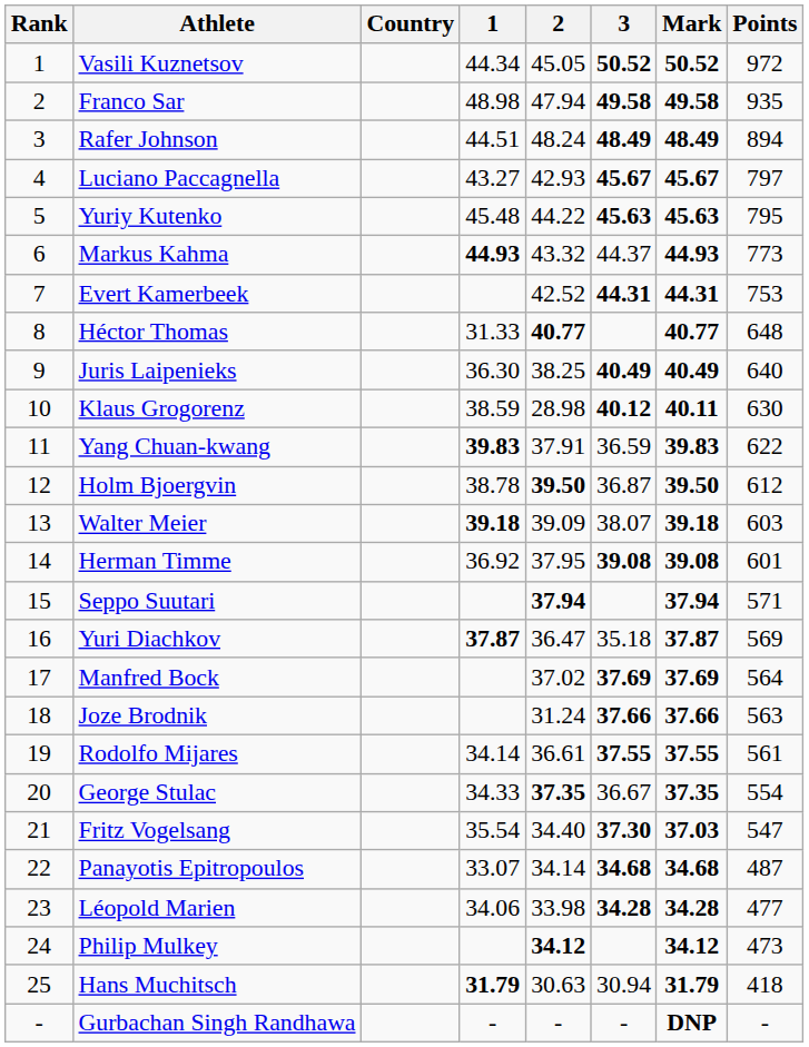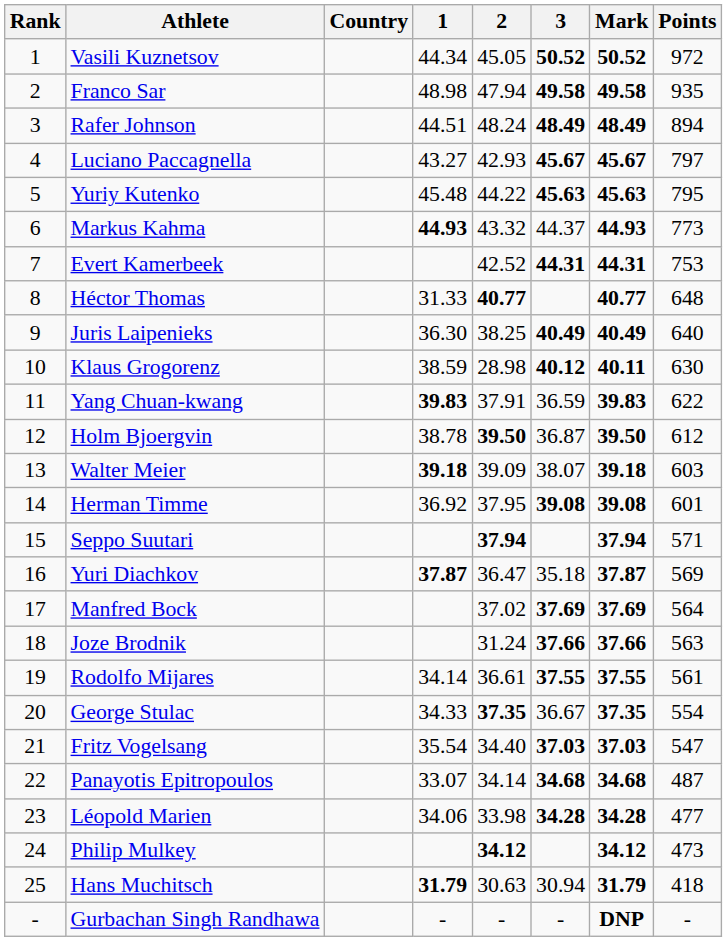 <table class="wikitable sortable" style="text-align:center">
 <tr>
 <th>Rank</th>
 <th>Athlete</th>
 <th>Country</th>
 <th>1</th>
 <th>2</th>
 <th>3</th>
 <th>Mark</th>
 <th>Points</th>
 </tr>
 <tr>
 <td>1</td>
 <td align=left><a href='#'>Vasili Kuznetsov</a></td>
 <td align=left></td>
 <td>44.34</td>
 <td>45.05</td>
 <td><strong>50.52</strong></td>
 <td><strong>50.52</strong></td>
 <td>972</td>
 </tr>
 <tr>
 <td>2</td>
 <td align=left><a href='#'>Franco Sar</a></td>
 <td align=left></td>
 <td>48.98</td>
 <td>47.94</td>
 <td><strong>49.58</strong></td>
 <td><strong>49.58</strong></td>
 <td>935</td>
 </tr>
 <tr>
 <td>3</td>
 <td align=left><a href='#'>Rafer Johnson</a></td>
 <td align=left></td>
 <td>44.51</td>
 <td>48.24</td>
 <td><strong>48.49</strong></td>
 <td><strong>48.49</strong></td>
 <td>894</td>
 </tr>
 <tr>
 <td>4</td>
 <td align=left><a href='#'>Luciano Paccagnella</a></td>
 <td align=left></td>
 <td>43.27</td>
 <td>42.93</td>
 <td><strong>45.67</strong></td>
 <td><strong>45.67</strong></td>
 <td>797</td>
 </tr>
 <tr>
 <td>5</td>
 <td align=left><a href='#'>Yuriy Kutenko</a></td>
 <td align=left></td>
 <td>45.48</td>
 <td>44.22</td>
 <td><strong>45.63</strong></td>
 <td><strong>45.63</strong></td>
 <td>795</td>
 </tr>
 <tr>
 <td>6</td>
 <td align=left><a href='#'>Markus Kahma</a></td>
 <td align=left></td>
 <td><strong>44.93</strong></td>
 <td>43.32</td>
 <td>44.37</td>
 <td><strong>44.93</strong></td>
 <td>773</td>
 </tr>
 <tr>
 <td>7</td>
 <td align=left><a href='#'>Evert Kamerbeek</a></td>
 <td align=left></td>
 <td></td>
 <td>42.52</td>
 <td><strong>44.31</strong></td>
 <td><strong>44.31</strong></td>
 <td>753</td>
 </tr>
 <tr>
 <td>8</td>
 <td align=left><a href='#'>Héctor Thomas</a></td>
 <td align=left></td>
 <td>31.33</td>
 <td><strong>40.77</strong></td>
 <td></td>
 <td><strong>40.77</strong></td>
 <td>648</td>
 </tr>
 <tr>
 <td>9</td>
 <td align=left><a href='#'>Juris Laipenieks</a></td>
 <td align=left></td>
 <td>36.30</td>
 <td>38.25</td>
 <td><strong>40.49</strong></td>
 <td><strong>40.49</strong></td>
 <td>640</td>
 </tr>
 <tr>
 <td>10</td>
 <td align=left><a href='#'>Klaus Grogorenz</a></td>
 <td align=left></td>
 <td>38.59</td>
 <td>28.98</td>
 <td><strong>40.12</strong></td>
 <td><strong>40.11</strong></td>
 <td>630</td>
 </tr>
 <tr>
 <td>11</td>
 <td align=left><a href='#'>Yang Chuan-kwang</a></td>
 <td align=left></td>
 <td><strong>39.83</strong></td>
 <td>37.91</td>
 <td>36.59</td>
 <td><strong>39.83</strong></td>
 <td>622</td>
 </tr>
 <tr>
 <td>12</td>
 <td align=left><a href='#'>Holm Bjoergvin</a></td>
 <td align=left></td>
 <td>38.78</td>
 <td><strong>39.50</strong></td>
 <td>36.87</td>
 <td><strong>39.50</strong></td>
 <td>612</td>
 </tr>
 <tr>
 <td>13</td>
 <td align=left><a href='#'>Walter Meier</a></td>
 <td align=left></td>
 <td><strong>39.18</strong></td>
 <td>39.09</td>
 <td>38.07</td>
 <td><strong>39.18</strong></td>
 <td>603</td>
 </tr>
 <tr>
 <td>14</td>
 <td align=left><a href='#'>Herman Timme</a></td>
 <td align=left></td>
 <td>36.92</td>
 <td>37.95</td>
 <td><strong>39.08</strong></td>
 <td><strong>39.08</strong></td>
 <td>601</td>
 </tr>
 <tr>
 <td>15</td>
 <td align=left><a href='#'>Seppo Suutari</a></td>
 <td align=left></td>
 <td></td>
 <td><strong>37.94</strong></td>
 <td></td>
 <td><strong>37.94</strong></td>
 <td>571</td>
 </tr>
 <tr>
 <td>16</td>
 <td align=left><a href='#'>Yuri Diachkov</a></td>
 <td align=left></td>
 <td><strong>37.87</strong></td>
 <td>36.47</td>
 <td>35.18</td>
 <td><strong>37.87</strong></td>
 <td>569</td>
 </tr>
 <tr>
 <td>17</td>
 <td align=left><a href='#'>Manfred Bock</a></td>
 <td align=left></td>
 <td></td>
 <td>37.02</td>
 <td><strong>37.69</strong></td>
 <td><strong>37.69</strong></td>
 <td>564</td>
 </tr>
 <tr>
 <td>18</td>
 <td align=left><a href='#'>Joze Brodnik</a></td>
 <td align=left></td>
 <td></td>
 <td>31.24</td>
 <td><strong>37.66</strong></td>
 <td><strong>37.66</strong></td>
 <td>563</td>
 </tr>
 <tr>
 <td>19</td>
 <td align=left><a href='#'>Rodolfo Mijares</a></td>
 <td align=left></td>
 <td>34.14</td>
 <td>36.61</td>
 <td><strong>37.55</strong></td>
 <td><strong>37.55</strong></td>
 <td>561</td>
 </tr>
 <tr>
 <td>20</td>
 <td align=left><a href='#'>George Stulac</a></td>
 <td align=left></td>
 <td>34.33</td>
 <td><strong>37.35</strong></td>
 <td>36.67</td>
 <td><strong>37.35</strong></td>
 <td>554</td>
 </tr>
 <tr>
 <td>21</td>
 <td align=left><a href='#'>Fritz Vogelsang</a></td>
 <td align=left></td>
 <td>35.54</td>
 <td>34.40</td>
-<td><strong>37.30</strong></td>
+<td><strong>37.03</strong></td>
 <td><strong>37.03</strong></td>
 <td>547</td>
 </tr>
 <tr>
 <td>22</td>
 <td align=left><a href='#'>Panayotis Epitropoulos</a></td>
 <td align=left></td>
 <td>33.07</td>
 <td>34.14</td>
 <td><strong>34.68</strong></td>
 <td><strong>34.68</strong></td>
 <td>487</td>
 </tr>
 <tr>
 <td>23</td>
 <td align=left><a href='#'>Léopold Marien</a></td>
 <td align=left></td>
 <td>34.06</td>
 <td>33.98</td>
 <td><strong>34.28</strong></td>
 <td><strong>34.28</strong></td>
 <td>477</td>
 </tr>
 <tr>
 <td>24</td>
 <td align=left><a href='#'>Philip Mulkey</a></td>
 <td align=left></td>
 <td></td>
 <td><strong>34.12</strong></td>
 <td></td>
 <td><strong>34.12</strong></td>
 <td>473</td>
 </tr>
 <tr>
 <td>25</td>
 <td align=left><a href='#'>Hans Muchitsch</a></td>
 <td align=left></td>
 <td><strong>31.79</strong></td>
 <td>30.63</td>
 <td>30.94</td>
 <td><strong>31.79</strong></td>
 <td>418</td>
 </tr>
 <tr>
 <td>-</td>
 <td align=left><a href='#'>Gurbachan Singh Randhawa</a></td>
 <td align=left></td>
 <td>-</td>
 <td>-</td>
 <td>-</td>
 <td><strong>DNP</strong></td>
 <td>-</td>
 </tr>
 </table>
